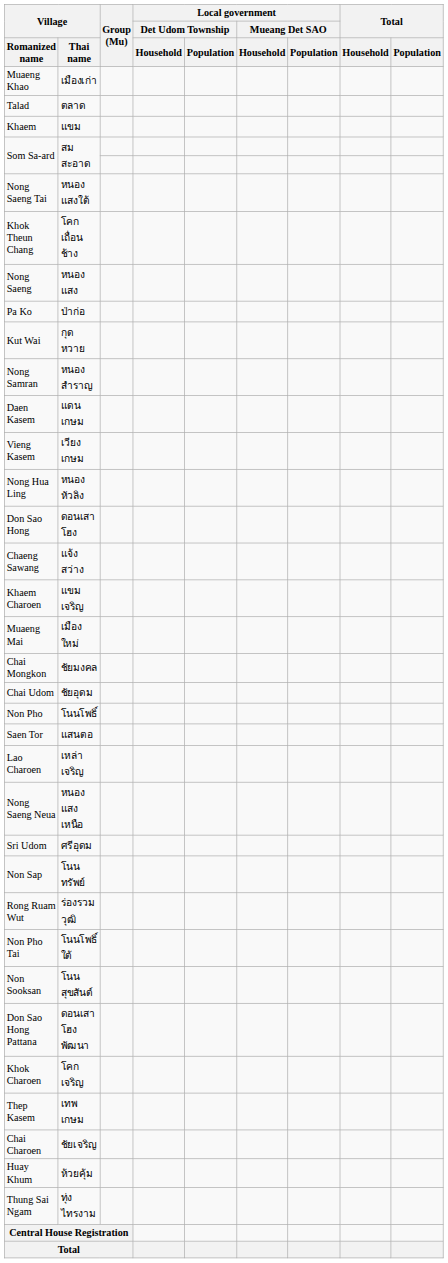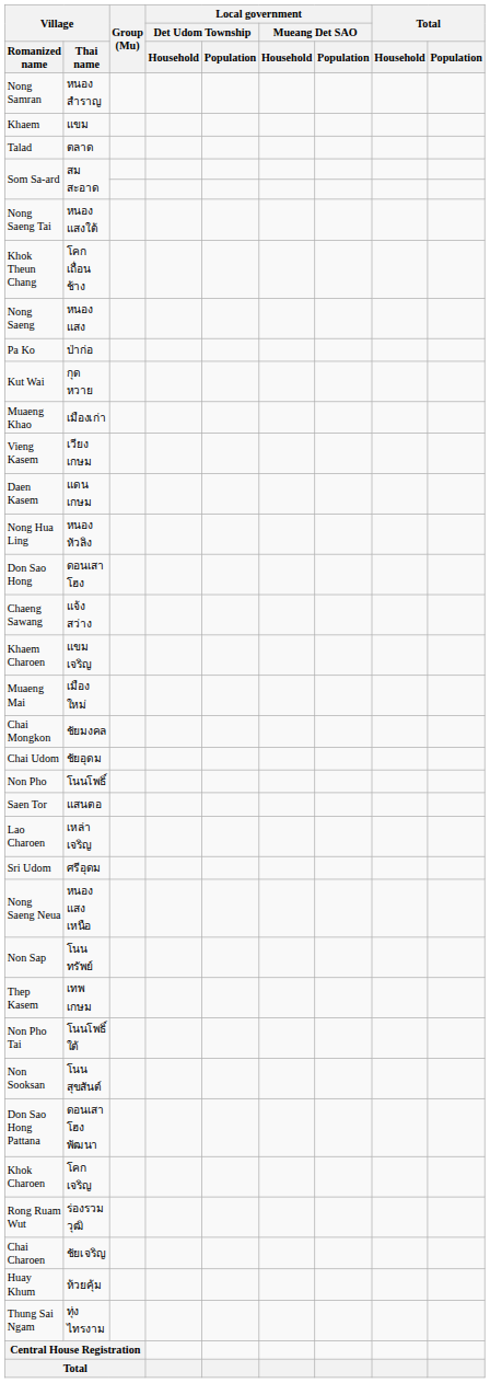 <table class="wikitable" style="font-size: 95%";>
 <tr>
 <th rowspan=2 colspan=2>Village</th>
 <th rowspan=3>Group<br>(Mu)</th>
 <th colspan=4>Local government</th>
 <th rowspan=2 colspan=2>Total</th>
 </tr>
 <tr>
 <th colspan=2>Det Udom Township</th>
 <th colspan=2>Mueang Det SAO</th>
 </tr>
 <tr>
 <th>Romanized name</th>
 <th>Thai name</th>
 <th>Household</th>
 <th>Population</th>
 <th>Household</th>
 <th>Population</th>
 <th>Household</th>
 <th>Population</th>
 </tr>
 <tr>
-<td>Muaeng Khao</td>
-<td>เมืองเก่า</td>
+<td>Nong Samran</td>
+<td>หนองสำราญ</td>
+<td></td>
+<td></td>
+<td></td>
+<td></td>
+<td></td>
+<td></td>
+<td></td>
+</tr>
+<tr>
+<td>Khaem</td>
+<td>แขม</td>
 <td></td>
 <td></td>
 <td></td>
 <td></td>
 <td></td>
 <td></td>
 <td></td>
 </tr>
 <tr>
 <td>Talad</td>
 <td>ตลาด</td>
-<td></td>
-<td></td>
-<td></td>
-<td></td>
-<td></td>
-<td></td>
-<td></td>
-</tr>
-<tr>
-<td>Khaem</td>
-<td>แขม</td>
 <td></td>
 <td></td>
 <td></td>
 <td></td>
 <td></td>
 <td></td>
 <td></td>
 </tr>
 <tr>
 <td rowspan=2>Som Sa-ard</td>
 <td rowspan=2>สมสะอาด</td>
 <td></td>
 <td></td>
 <td></td>
 <td></td>
 <td></td>
 <td></td>
 <td></td>
 </tr>
 <tr>
 <td></td>
 <td></td>
 <td></td>
 <td></td>
 <td></td>
 <td></td>
 <td></td>
 </tr>
 <tr>
 <td>Nong Saeng Tai</td>
 <td>หนองแสงใต้</td>
 <td></td>
 <td></td>
 <td></td>
 <td></td>
 <td></td>
 <td></td>
 <td></td>
 </tr>
 <tr>
 <td>Khok Theun Chang</td>
 <td>โคกเถื่อนช้าง</td>
 <td></td>
 <td></td>
 <td></td>
 <td></td>
 <td></td>
 <td></td>
 <td></td>
 </tr>
 <tr>
 <td>Nong Saeng</td>
 <td>หนองแสง</td>
 <td></td>
 <td></td>
 <td></td>
 <td></td>
 <td></td>
 <td></td>
 <td></td>
 </tr>
 <tr>
 <td>Pa Ko</td>
 <td>ป่าก่อ</td>
 <td></td>
 <td></td>
 <td></td>
 <td></td>
 <td></td>
 <td></td>
 <td></td>
 </tr>
 <tr>
 <td>Kut Wai</td>
 <td>กุดหวาย</td>
 <td></td>
 <td></td>
 <td></td>
 <td></td>
 <td></td>
 <td></td>
 <td></td>
 </tr>
 <tr>
-<td>Nong Samran</td>
-<td>หนองสำราญ</td>
+<td>Muaeng Khao</td>
+<td>เมืองเก่า</td>
+<td></td>
+<td></td>
+<td></td>
+<td></td>
+<td></td>
+<td></td>
+<td></td>
+</tr>
+<tr>
+<td>Vieng Kasem</td>
+<td>เวียงเกษม</td>
 <td></td>
 <td></td>
 <td></td>
 <td></td>
 <td></td>
 <td></td>
 <td></td>
 </tr>
 <tr>
 <td>Daen Kasem</td>
 <td>แดนเกษม</td>
-<td></td>
-<td></td>
-<td></td>
-<td></td>
-<td></td>
-<td></td>
-<td></td>
-</tr>
-<tr>
-<td>Vieng Kasem</td>
-<td>เวียงเกษม</td>
 <td></td>
 <td></td>
 <td></td>
 <td></td>
 <td></td>
 <td></td>
 <td></td>
 </tr>
 <tr>
 <td>Nong Hua Ling</td>
 <td>หนองหัวลิง</td>
 <td></td>
 <td></td>
 <td></td>
 <td></td>
 <td></td>
 <td></td>
 <td></td>
 </tr>
 <tr>
 <td>Don Sao Hong</td>
 <td>ดอนเสาโฮง</td>
 <td></td>
 <td></td>
 <td></td>
 <td></td>
 <td></td>
 <td></td>
 <td></td>
 </tr>
 <tr>
 <td>Chaeng Sawang</td>
 <td>แจ้งสว่าง</td>
 <td></td>
 <td></td>
 <td></td>
 <td></td>
 <td></td>
 <td></td>
 <td></td>
 </tr>
 <tr>
 <td>Khaem Charoen</td>
 <td>แขมเจริญ</td>
 <td></td>
 <td></td>
 <td></td>
 <td></td>
 <td></td>
 <td></td>
 <td></td>
 </tr>
 <tr>
 <td>Muaeng Mai</td>
 <td>เมืองใหม่</td>
 <td></td>
 <td></td>
 <td></td>
 <td></td>
 <td></td>
 <td></td>
 <td></td>
 </tr>
 <tr>
 <td>Chai Mongkon</td>
 <td>ชัยมงคล</td>
 <td></td>
 <td></td>
 <td></td>
 <td></td>
 <td></td>
 <td></td>
 <td></td>
 </tr>
 <tr>
 <td>Chai Udom</td>
 <td>ชัยอุดม</td>
 <td></td>
 <td></td>
 <td></td>
 <td></td>
 <td></td>
 <td></td>
 <td></td>
 </tr>
 <tr>
 <td>Non Pho</td>
 <td>โนนโพธิ์</td>
 <td></td>
 <td></td>
 <td></td>
 <td></td>
 <td></td>
 <td></td>
 <td></td>
 </tr>
 <tr>
 <td>Saen Tor</td>
 <td>แสนตอ</td>
 <td></td>
 <td></td>
 <td></td>
 <td></td>
 <td></td>
 <td></td>
 <td></td>
 </tr>
 <tr>
 <td>Lao Charoen</td>
 <td>เหล่าเจริญ</td>
 <td></td>
 <td></td>
 <td></td>
 <td></td>
 <td></td>
 <td></td>
 <td></td>
 </tr>
 <tr>
-<td>Nong Saeng Neua</td>
-<td>หนองแสงเหนือ</td>
+<td>Sri Udom</td>
+<td>ศรีอุดม</td>
 <td></td>
 <td></td>
 <td></td>
 <td></td>
 <td></td>
 <td></td>
 <td></td>
 </tr>
 <tr>
-<td>Sri Udom</td>
-<td>ศรีอุดม</td>
+<td>Nong Saeng Neua</td>
+<td>หนองแสงเหนือ</td>
 <td></td>
 <td></td>
 <td></td>
 <td></td>
 <td></td>
 <td></td>
 <td></td>
 </tr>
 <tr>
 <td>Non Sap</td>
 <td>โนนทรัพย์</td>
 <td></td>
 <td></td>
 <td></td>
 <td></td>
 <td></td>
 <td></td>
 <td></td>
 </tr>
 <tr>
-<td>Rong Ruam Wut</td>
-<td>ร่องรวมวุฒิ</td>
+<td>Thep Kasem</td>
+<td>เทพเกษม</td>
 <td></td>
 <td></td>
 <td></td>
 <td></td>
 <td></td>
 <td></td>
 <td></td>
 </tr>
 <tr>
 <td>Non Pho Tai</td>
 <td>โนนโพธิ์ใต้</td>
 <td></td>
 <td></td>
 <td></td>
 <td></td>
 <td></td>
 <td></td>
 <td></td>
 </tr>
 <tr>
 <td>Non Sooksan</td>
 <td>โนนสุขสันต์</td>
 <td></td>
 <td></td>
 <td></td>
 <td></td>
 <td></td>
 <td></td>
 <td></td>
 </tr>
 <tr>
 <td>Don Sao Hong Pattana</td>
 <td>ดอนเสาโฮงพัฒนา</td>
 <td></td>
 <td></td>
 <td></td>
 <td></td>
 <td></td>
 <td></td>
 <td></td>
 </tr>
 <tr>
 <td>Khok Charoen</td>
 <td>โคกเจริญ</td>
 <td></td>
 <td></td>
 <td></td>
 <td></td>
 <td></td>
 <td></td>
 <td></td>
 </tr>
 <tr>
-<td>Thep Kasem</td>
-<td>เทพเกษม</td>
+<td>Rong Ruam Wut</td>
+<td>ร่องรวมวุฒิ</td>
 <td></td>
 <td></td>
 <td></td>
 <td></td>
 <td></td>
 <td></td>
 <td></td>
 </tr>
 <tr>
 <td>Chai Charoen</td>
 <td>ชัยเจริญ</td>
 <td></td>
 <td></td>
 <td></td>
 <td></td>
 <td></td>
 <td></td>
 <td></td>
 </tr>
 <tr>
 <td>Huay Khum</td>
 <td>ห้วยคุ้ม</td>
 <td></td>
 <td></td>
 <td></td>
 <td></td>
 <td></td>
 <td></td>
 <td></td>
 </tr>
 <tr>
 <td>Thung Sai Ngam</td>
 <td>ทุ่งไทรงาม</td>
 <td></td>
 <td></td>
 <td></td>
 <td></td>
 <td></td>
 <td></td>
 <td></td>
 </tr>
 <tr>
 <th colspan=3 align=center>Central House Registration</th>
 <td></td>
 <td></td>
 <td></td>
 <td></td>
 <td></td>
 <td></td>
 </tr>
 <tr>
 <th colspan=3>Total</th>
 <th></th>
 <th></th>
 <th></th>
 <th></th>
 <th></th>
 <th></th>
 </tr>
 </table>
